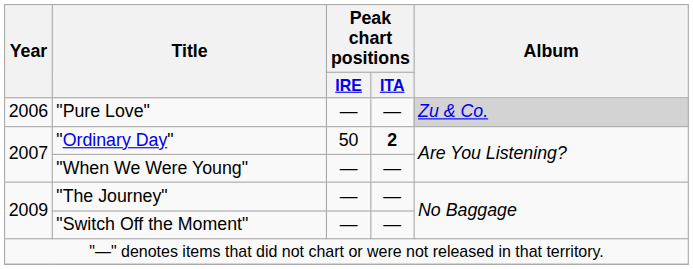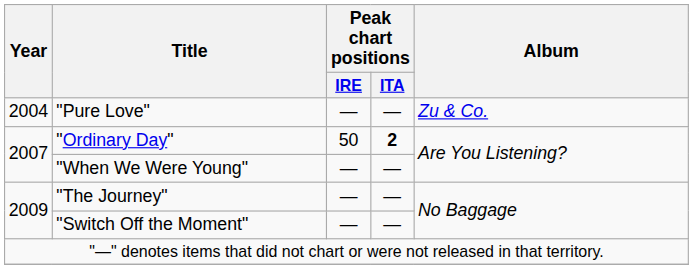 <table class="wikitable" style="text-align:center;">
 <tr>
 <th rowspan="2" style="width:2em;">Year</th>
 <th rowspan="2" style="width:15em;">Title</th>
 <th colspan="2">Peak chart positions</th>
 <th rowspan="2" style="width:15em;">Album</th>
 </tr>
 <tr>
 <th style="width:2em;font-size:90%;"><a href='#'>IRE</a><br></th>
 <th style="width:2em;font-size:90%;"><a href='#'>ITA</a><br></th>
 </tr>
 <tr>
-<td>2006</td>
+<td>2004</td>
 <td style="text-align:left;">"Pure Love" </td>
 <td>—</td>
 <td>—</td>
-<td style="background: lightgrey; text-align:left;"><em><a href='#'>Zu & Co.</a></em></td>
+<td style="text-align:left;"><em><a href='#'>Zu & Co.</a></em></td>
 </tr>
 <tr>
 <td rowspan="2">2007</td>
 <td style="text-align:left;">"<a href='#'>Ordinary Day</a>"</td>
 <td>50</td>
 <td><strong>2</strong></td>
 <td style="text-align:left;" rowspan="2"><em>Are You Listening?</em></td>
 </tr>
 <tr>
 <td style="text-align:left;">"When We Were Young"</td>
 <td>—</td>
 <td>—</td>
 </tr>
 <tr>
 <td rowspan="2">2009</td>
 <td style="text-align:left;">"The Journey"</td>
 <td>—</td>
 <td>—</td>
 <td style="text-align:left;" rowspan="2"><em>No Baggage</em></td>
 </tr>
 <tr>
 <td style="text-align:left;">"Switch Off the Moment"</td>
 <td>—</td>
 <td>—</td>
 </tr>
 <tr>
 <td align="center" colspan="5" style="font-size:90%">"—" denotes items that did not chart or were not released in that territory.</td>
 </tr>
 <tr>
 </tr>
 </table>
